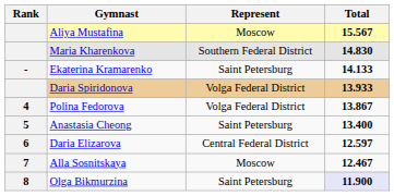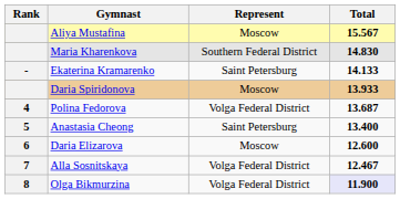 <table class="wikitable sortable" style="text-align:center; font-size:95%">
 <tr>
 <th scope="col" style="width:50px;">Rank</th>
 <th scope="col" style="width:180px;">Gymnast</th>
 <th scope="col" style="width:180px;">Represent</th>
 <th scope="col" style="width:80px;">Total</th>
 </tr>
 <tr style="background:#fffcaf;">
 <th scope=row style="text-align:center"></th>
 <td style="text-align:left;"><a href='#'>Aliya Mustafina</a></td>
 <td>Moscow</td>
 <td><strong>15.567</strong></td>
 </tr>
 <tr style="background:#e5e5e5;">
 <th scope=row style="text-align:center"></th>
 <td style="text-align:left;"><a href='#'>Maria Kharenkova</a></td>
 <td>Southern Federal District</td>
 <td><strong>14.830</strong></td>
 </tr>
 <tr>
 <th scope=row style="text-align:center">-</th>
 <td style="text-align:left;"><a href='#'>Ekaterina Kramarenko</a></td>
 <td>Saint Petersburg</td>
 <td><strong>14.133</strong></td>
 </tr>
 <tr style="background:#ec9;">
 <th scope=row style="text-align:center"></th>
 <td style="text-align:left;"><a href='#'>Daria Spiridonova</a></td>
-<td>Volga Federal District</td>
+<td>Moscow</td>
 <td><strong>13.933</strong></td>
 </tr>
 <tr>
 <th scope=row style="text-align:center">4</th>
 <td style="text-align:left;"><a href='#'>Polina Fedorova</a></td>
 <td>Volga Federal District</td>
-<td><strong>13.867</strong></td>
+<td><strong>13.687</strong></td>
 </tr>
 <tr>
 <th scope=row style="text-align:center">5</th>
 <td style="text-align:left;"><a href='#'>Anastasia Cheong</a></td>
 <td>Saint Petersburg</td>
 <td><strong>13.400</strong></td>
 </tr>
 <tr>
 <th scope=row style="text-align:center">6</th>
 <td style="text-align:left;"><a href='#'>Daria Elizarova</a></td>
-<td>Central Federal District</td>
-<td><strong>12.597</strong></td>
+<td>Moscow</td>
+<td><strong>12.600</strong></td>
 </tr>
 <tr>
 <th scope=row style="text-align:center">7</th>
 <td style="text-align:left;"><a href='#'>Alla Sosnitskaya</a></td>
-<td>Moscow</td>
+<td>Volga Federal District</td>
 <td><strong>12.467</strong></td>
 </tr>
 <tr>
 <th scope=row style="text-align:center">8</th>
 <td style="text-align:left;"><a href='#'>Olga Bikmurzina</a></td>
-<td>Saint Petersburg</td>
+<td>Volga Federal District</td>
 <td style="background: lavender;"><strong>11.900</strong></td>
 </tr>
 </table>
